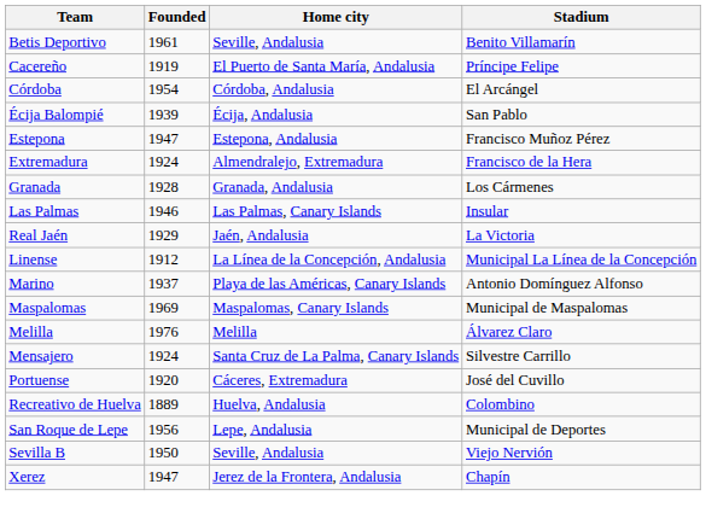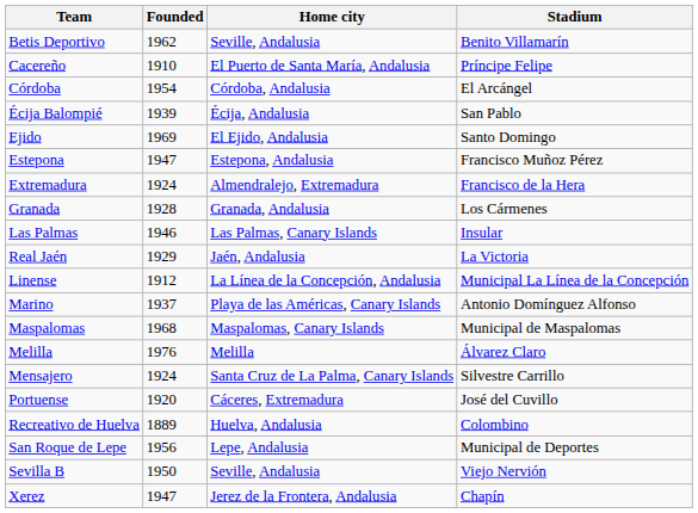 <table class="wikitable sortable">
 <tr>
 <th>Team</th>
 <th>Founded</th>
 <th>Home city</th>
 <th>Stadium</th>
 </tr>
 <tr>
 <td><a href='#'>Betis Deportivo</a></td>
-<td>1961</td>
+<td>1962</td>
 <td><a href='#'>Seville</a>, <a href='#'>Andalusia</a></td>
 <td><a href='#'>Benito Villamarín</a></td>
 </tr>
 <tr>
 <td><a href='#'>Cacereño</a></td>
-<td>1919</td>
+<td>1910</td>
 <td><a href='#'>El Puerto de Santa María</a>, <a href='#'>Andalusia</a></td>
 <td><a href='#'>Príncipe Felipe</a></td>
 </tr>
 <tr>
 <td><a href='#'>Córdoba</a></td>
 <td>1954</td>
 <td><a href='#'>Córdoba</a>, <a href='#'>Andalusia</a></td>
 <td>El Arcángel</td>
 </tr>
 <tr>
 <td><a href='#'>Écija Balompié</a></td>
 <td>1939</td>
 <td><a href='#'>Écija</a>, <a href='#'>Andalusia</a></td>
 <td>San Pablo</td>
+</tr>
+<tr>
+<td><a href='#'>Ejido</a></td>
+<td>1969</td>
+<td><a href='#'>El Ejido</a>, <a href='#'>Andalusia</a></td>
+<td>Santo Domingo</td>
 </tr>
 <tr>
 <td><a href='#'>Estepona</a></td>
 <td>1947</td>
 <td><a href='#'>Estepona</a>, <a href='#'>Andalusia</a></td>
 <td>Francisco Muñoz Pérez</td>
 </tr>
 <tr>
 <td><a href='#'>Extremadura</a></td>
 <td>1924</td>
 <td><a href='#'>Almendralejo</a>, <a href='#'>Extremadura</a></td>
 <td><a href='#'>Francisco de la Hera</a></td>
 </tr>
 <tr>
 <td><a href='#'>Granada</a></td>
 <td>1928</td>
 <td><a href='#'>Granada</a>, <a href='#'>Andalusia</a></td>
 <td>Los Cármenes</td>
 </tr>
 <tr>
 <td><a href='#'>Las Palmas</a></td>
 <td>1946</td>
 <td><a href='#'>Las Palmas</a>, <a href='#'>Canary Islands</a></td>
 <td><a href='#'>Insular</a></td>
 </tr>
 <tr>
 <td><a href='#'>Real Jaén</a></td>
 <td>1929</td>
 <td><a href='#'>Jaén</a>, <a href='#'>Andalusia</a></td>
 <td><a href='#'>La Victoria</a></td>
 </tr>
 <tr>
 <td><a href='#'>Linense</a></td>
 <td>1912</td>
 <td><a href='#'>La Línea de la Concepción</a>, <a href='#'>Andalusia</a></td>
 <td><a href='#'>Municipal La Línea de la Concepción</a></td>
 </tr>
 <tr>
 <td><a href='#'>Marino</a></td>
 <td>1937</td>
 <td><a href='#'>Playa de las Américas</a>, <a href='#'>Canary Islands</a></td>
 <td>Antonio Domínguez Alfonso</td>
 </tr>
 <tr>
 <td><a href='#'>Maspalomas</a></td>
-<td>1969</td>
+<td>1968</td>
 <td><a href='#'>Maspalomas</a>, <a href='#'>Canary Islands</a></td>
 <td>Municipal de Maspalomas</td>
 </tr>
 <tr>
 <td><a href='#'>Melilla</a></td>
 <td>1976</td>
 <td><a href='#'>Melilla</a></td>
 <td><a href='#'>Álvarez Claro</a></td>
 </tr>
 <tr>
 <td><a href='#'>Mensajero</a></td>
 <td>1924</td>
 <td><a href='#'>Santa Cruz de La Palma</a>, <a href='#'>Canary Islands</a></td>
 <td>Silvestre Carrillo</td>
 </tr>
 <tr>
 <td><a href='#'>Portuense</a></td>
 <td>1920</td>
 <td><a href='#'>Cáceres</a>, <a href='#'>Extremadura</a></td>
 <td>José del Cuvillo</td>
 </tr>
 <tr>
 <td><a href='#'>Recreativo de Huelva</a></td>
 <td>1889</td>
 <td><a href='#'>Huelva</a>, <a href='#'>Andalusia</a></td>
 <td><a href='#'>Colombino</a></td>
 </tr>
 <tr>
 <td><a href='#'>San Roque de Lepe</a></td>
 <td>1956</td>
 <td><a href='#'>Lepe</a>, <a href='#'>Andalusia</a></td>
 <td>Municipal de Deportes</td>
 </tr>
 <tr>
 <td><a href='#'>Sevilla B</a></td>
 <td>1950</td>
 <td><a href='#'>Seville</a>, <a href='#'>Andalusia</a></td>
 <td><a href='#'>Viejo Nervión</a></td>
 </tr>
 <tr>
 <td><a href='#'>Xerez</a></td>
 <td>1947</td>
 <td><a href='#'>Jerez de la Frontera</a>, <a href='#'>Andalusia</a></td>
 <td><a href='#'>Chapín</a></td>
 </tr>
 </table>
